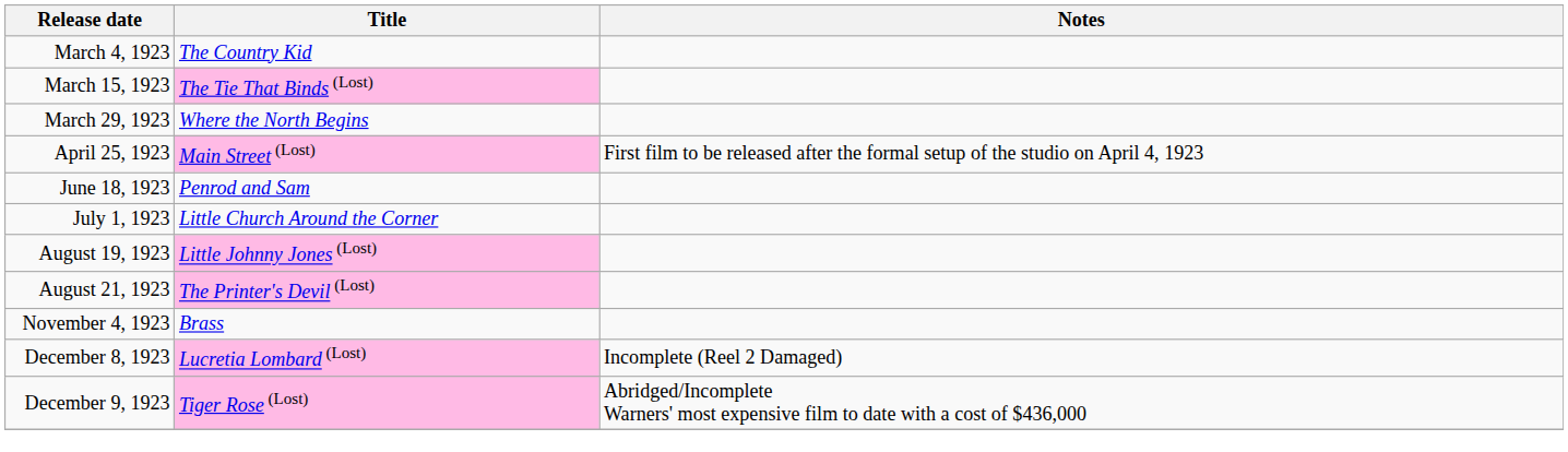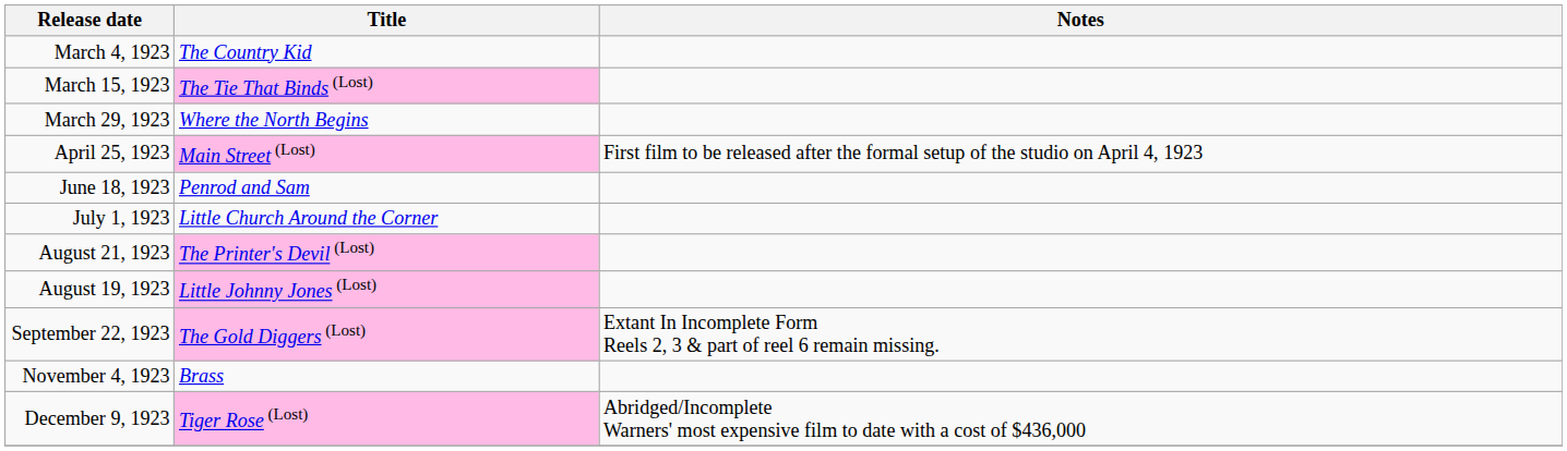 <table class="wikitable sortable" style="width:100%;">
 <tr>
 <th scope="col" style="width:130px;">Release date</th>
 <th>Title</th>
 <th>Notes</th>
 </tr>
 <tr>
 <td style="text-align:right;">March 4, 1923</td>
 <td><em><a href='#'>The Country Kid</a></em></td>
 <td></td>
 </tr>
 <tr>
 <td style="text-align:right;">March 15, 1923</td>
 <td bgcolor=FFBAE5><em><a href='#'>The Tie That Binds</a></em><sup> (Lost)</sup></td>
 <td></td>
 </tr>
 <tr>
 <td style="text-align:right;">March 29, 1923</td>
 <td><em><a href='#'>Where the North Begins</a></em></td>
 <td></td>
 </tr>
 <tr>
 <td style="text-align:right;">April 25, 1923</td>
 <td bgcolor=FFBAE5><em><a href='#'>Main Street</a></em><sup> (Lost)</sup></td>
 <td>First film to be released after the formal setup of the studio on April 4, 1923</td>
 </tr>
 <tr>
 <td style="text-align:right;">June 18, 1923</td>
 <td><em><a href='#'>Penrod and Sam</a></em></td>
 <td></td>
 </tr>
 <tr>
 <td style="text-align:right;">July 1, 1923</td>
 <td><em><a href='#'>Little Church Around the Corner</a></em></td>
 <td></td>
 </tr>
 <tr>
+<td style="text-align:right;">August 21, 1923</td>
+<td bgcolor=FFBAE5><em><a href='#'>The Printer's Devil</a></em><sup> (Lost)</sup></td>
+<td></td>
+</tr>
+<tr>
 <td style="text-align:right;">August 19, 1923</td>
 <td bgcolor=FFBAE5><em><a href='#'>Little Johnny Jones</a></em><sup> (Lost)</sup></td>
 <td></td>
 </tr>
 <tr>
-<td style="text-align:right;">August 21, 1923</td>
-<td bgcolor=FFBAE5><em><a href='#'>The Printer's Devil</a></em><sup> (Lost)</sup></td>
-<td></td>
+<td style="text-align:right;">September 22, 1923</td>
+<td bgcolor=FFBAE5><em><a href='#'>The Gold Diggers</a></em><sup> (Lost)</sup></td>
+<td>Extant In Incomplete Form<br>Reels 2, 3 & part of reel 6 remain missing.</td>
 </tr>
 <tr>
 <td style="text-align:right;">November 4, 1923</td>
 <td><em><a href='#'>Brass</a></em></td>
 <td></td>
-</tr>
-<tr>
-<td style="text-align:right;">December 8, 1923</td>
-<td bgcolor=FFBAE5><em><a href='#'>Lucretia Lombard</a></em><sup> (Lost)</sup></td>
-<td>Incomplete (Reel 2 Damaged)</td>
 </tr>
 <tr>
 <td style="text-align:right;">December 9, 1923</td>
 <td bgcolor=FFBAE5><em><a href='#'>Tiger Rose</a></em><sup> (Lost)</sup></td>
 <td>Abridged/Incomplete<br>Warners' most expensive film to date with a cost of $436,000</td>
 </tr>
 <tr>
 </tr>
 </table>
